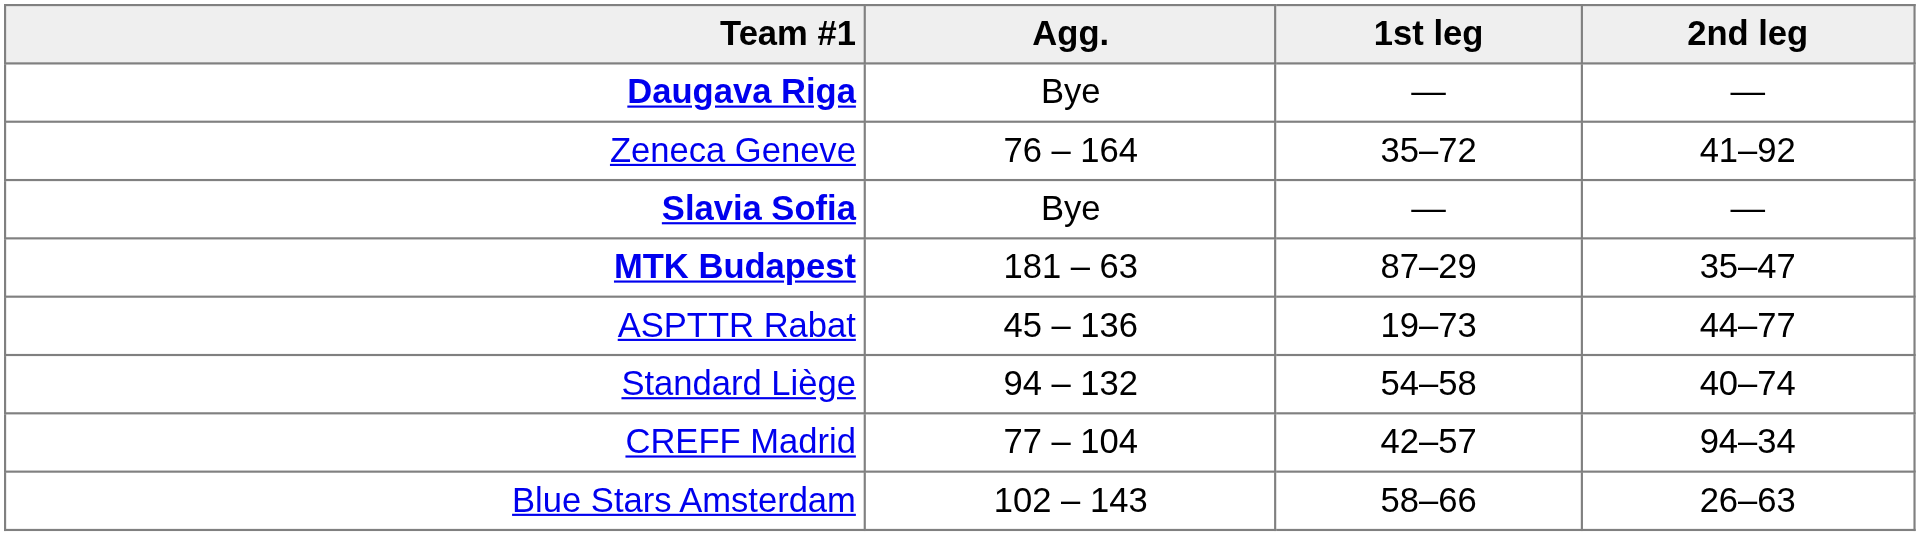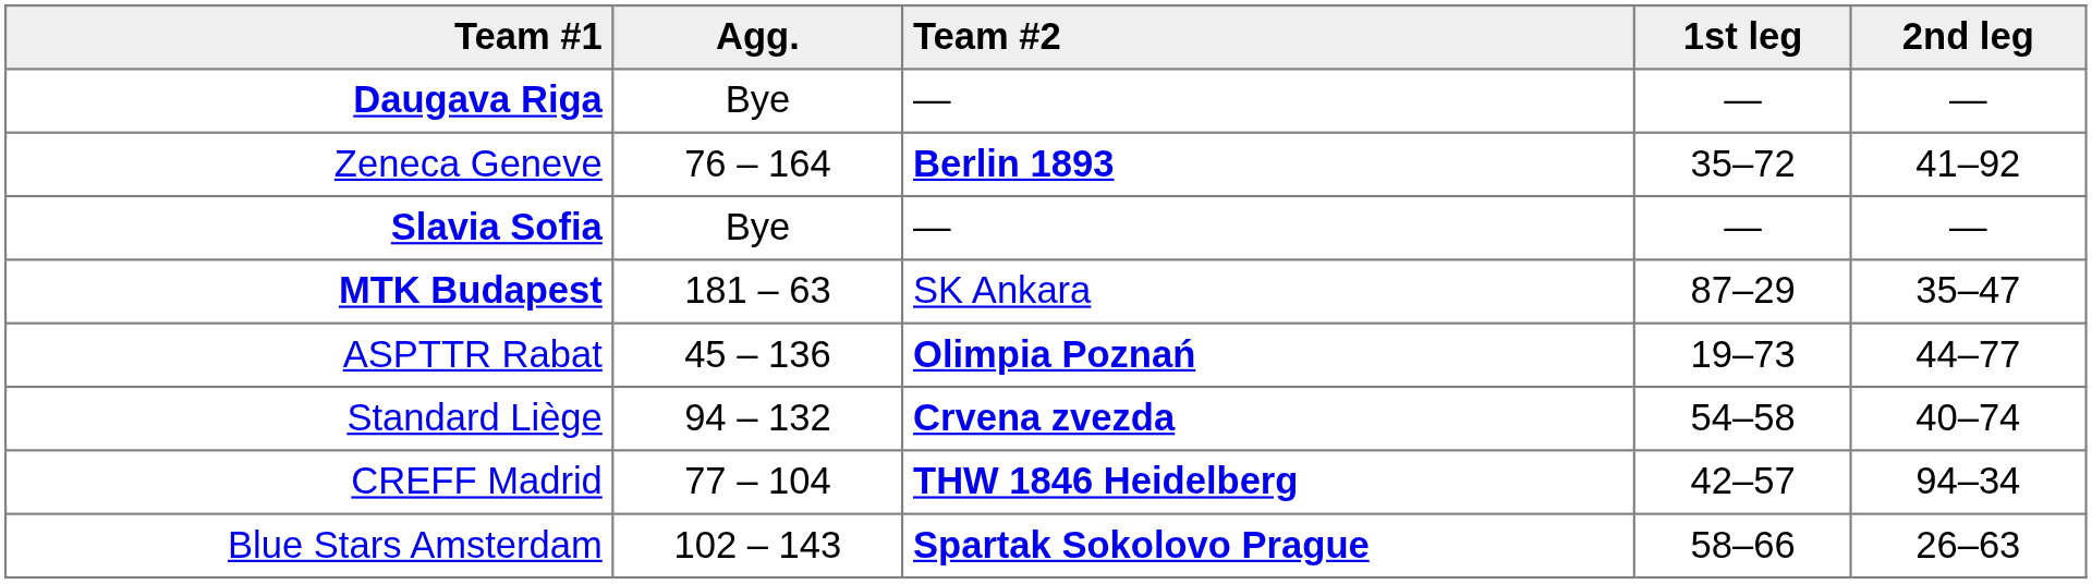 <table border=1 cellspacing=0 cellpadding=4 style="border-collapse: collapse;" width=70%>
 <tr bgcolor="efefef">
 <th align=right>Team #1</th>
 <th>Agg.</th>
+<th align=left>Team #2</th>
 <th>1st leg</th>
 <th>2nd leg</th>
 </tr>
 <tr>
 <td align=right><strong><a href='#'>Daugava Riga</a></strong> </td>
 <td align=center>Bye</td>
+<td>—</td>
 <td align=center>—</td>
 <td align=center>—</td>
 </tr>
 <tr>
 <td align=right><a href='#'>Zeneca Geneve</a> </td>
 <td align=center>76 – 164</td>
+<td> <strong><a href='#'>Berlin 1893</a></strong></td>
 <td align=center>35–72</td>
 <td align=center>41–92</td>
 </tr>
 <tr>
 <td align=right><strong><a href='#'>Slavia Sofia</a></strong> </td>
 <td align=center>Bye</td>
+<td>—</td>
 <td align=center>—</td>
 <td align=center>—</td>
 </tr>
 <tr>
 <td align=right><strong><a href='#'>MTK Budapest</a></strong> </td>
 <td align=center>181 – 63</td>
+<td> <a href='#'>SK Ankara</a></td>
 <td align=center>87–29</td>
 <td align=center>35–47</td>
 </tr>
 <tr>
 <td align=right><a href='#'>ASPTTR Rabat</a> </td>
 <td align=center>45 – 136</td>
+<td> <strong><a href='#'>Olimpia Poznań</a></strong></td>
 <td align=center>19–73</td>
 <td align=center>44–77</td>
 </tr>
 <tr>
 <td align=right><a href='#'>Standard Liège</a> </td>
 <td align=center>94 – 132</td>
+<td> <strong><a href='#'>Crvena zvezda</a></strong></td>
 <td align=center>54–58</td>
 <td align=center>40–74</td>
 </tr>
 <tr>
 <td align=right><a href='#'>CREFF Madrid</a> </td>
 <td align=center>77 – 104</td>
+<td> <strong><a href='#'>THW 1846 Heidelberg</a></strong></td>
 <td align=center>42–57</td>
 <td align=center>94–34</td>
 </tr>
 <tr>
 <td align=right><a href='#'>Blue Stars Amsterdam</a> </td>
 <td align=center>102 – 143</td>
+<td> <strong><a href='#'>Spartak Sokolovo Prague</a></strong></td>
 <td align=center>58–66</td>
 <td align=center>26–63</td>
 </tr>
 </table>
